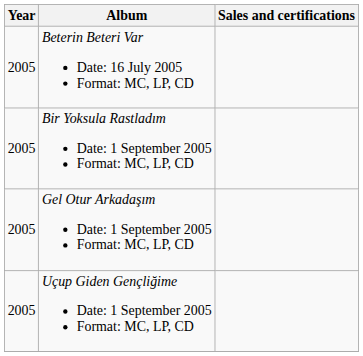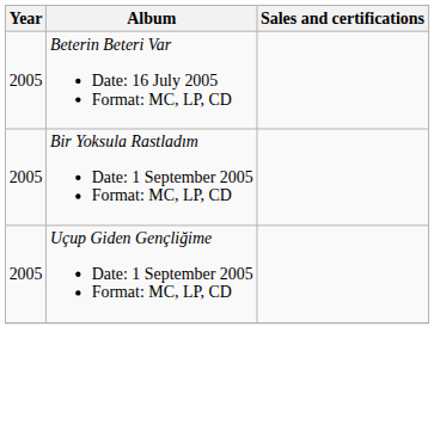 <table class="wikitable">
 <tr>
 <th>Year</th>
 <th>Album</th>
 <th>Sales and certifications</th>
 </tr>
 <tr>
 <td>2005</td>
 <td><em>Beterin Beteri Var</em><br><ul><li>Date: 16 July 2005</li><li>Format: MC, LP, CD</li></ul></td>
 <td></td>
 </tr>
 <tr>
 <td>2005</td>
 <td><em>Bir Yoksula Rastladım</em><br><ul><li>Date: 1 September 2005</li><li>Format: MC, LP, CD</li></ul></td>
 <td></td>
 </tr>
 <tr>
 <td>2005</td>
-<td><em>Gel Otur Arkadaşım</em><br><ul><li>Date: 1 September 2005</li><li>Format: MC, LP, CD</li></ul></td>
-<td></td>
-</tr>
-<tr>
-<td>2005</td>
 <td><em>Uçup Giden Gençliğime</em><br><ul><li>Date: 1 September 2005</li><li>Format: MC, LP, CD</li></ul></td>
 <td></td>
 </tr>
 <tr>
 </tr>
 </table>
